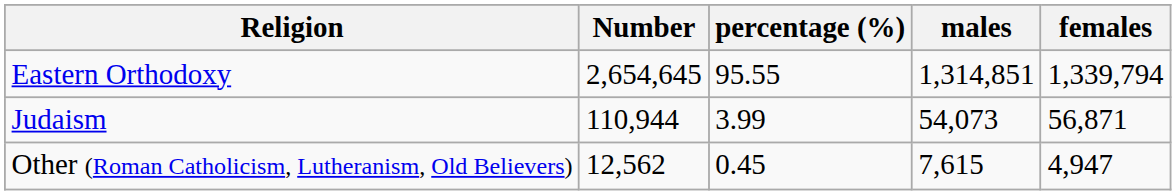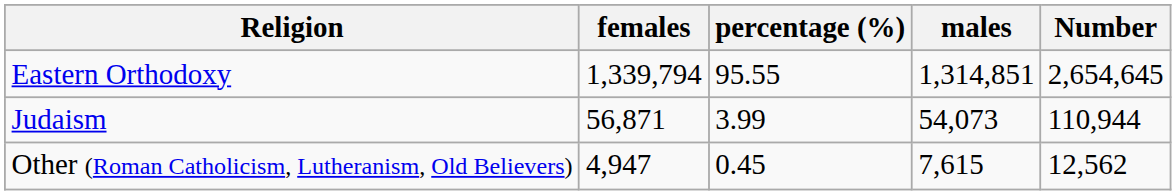 <table align="center" class="wikitable sortable plainlinks TablePager">
 <tr>
 <th>Religion</th>
-<th>Number</th>
+<th>females</th>
 <th>percentage (%)</th>
 <th>males</th>
-<th>females</th>
+<th>Number</th>
 </tr>
 <tr ---->
 <td><a href='#'>Eastern Orthodoxy</a></td>
-<td>2,654,645</td>
+<td>1,339,794</td>
 <td>95.55</td>
 <td>1,314,851</td>
-<td>1,339,794</td>
+<td>2,654,645</td>
 </tr>
 <tr ---->
 <td><a href='#'>Judaism</a></td>
-<td>110,944</td>
+<td>56,871</td>
 <td>3.99</td>
 <td>54,073</td>
-<td>56,871</td>
+<td>110,944</td>
 </tr>
 <tr ---->
 <td>Other <small>(<a href='#'>Roman Catholicism</a>, <a href='#'>Lutheranism</a>, <a href='#'>Old Believers</a>)</small></td>
-<td>12,562</td>
+<td>4,947</td>
 <td>0.45</td>
 <td>7,615</td>
-<td>4,947</td>
+<td>12,562</td>
 </tr>
 </table>
